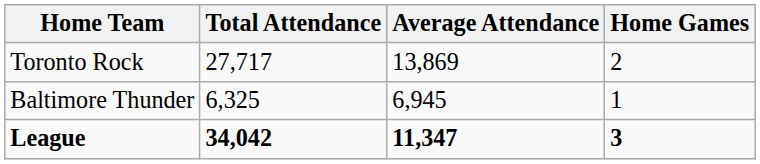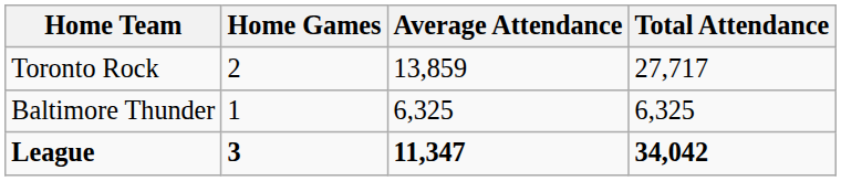 <table class="wikitable sortable">
 <tr>
 <th>Home Team</th>
+<th>Home Games</th>
+<th>Average Attendance</th>
 <th>Total Attendance</th>
-<th>Average Attendance</th>
-<th>Home Games</th>
 </tr>
 <tr>
 <td>Toronto Rock</td>
+<td>2</td>
+<td>13,859</td>
 <td>27,717</td>
-<td>13,869</td>
-<td>2</td>
 </tr>
 <tr>
 <td>Baltimore Thunder</td>
+<td>1</td>
 <td>6,325</td>
-<td>6,945</td>
-<td>1</td>
+<td>6,325</td>
 </tr>
 <tr class="sortbottom">
 <td><strong>League</strong></td>
+<td><strong>3</strong></td>
+<td><strong>11,347</strong></td>
 <td><strong>34,042</strong></td>
-<td><strong>11,347</strong></td>
-<td><strong>3</strong></td>
 </tr>
 </table>
